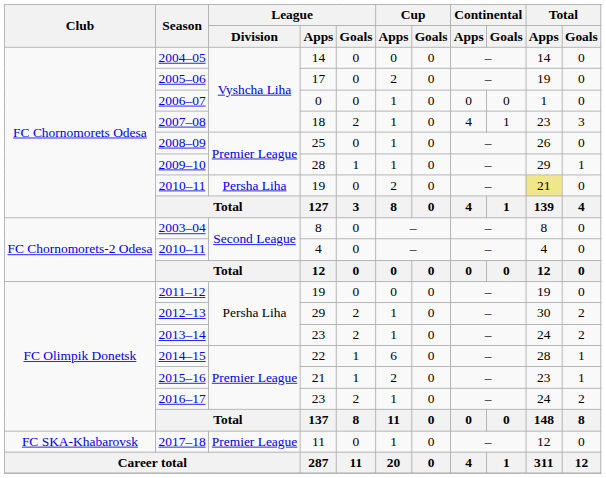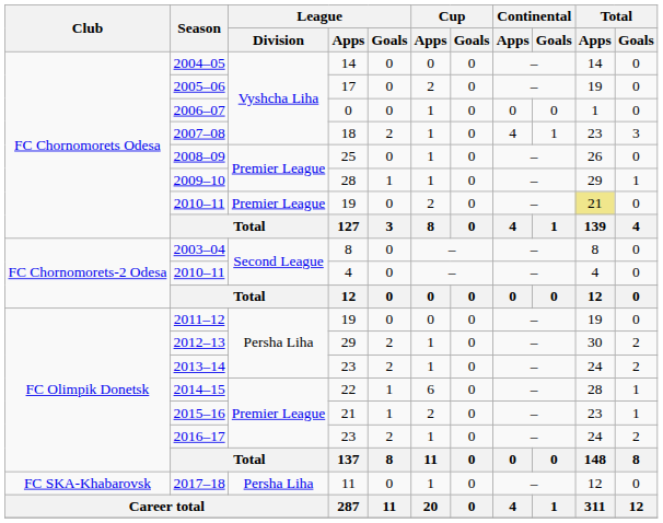 <table class="wikitable" style="text-align: center;">
 <tr>
 <th rowspan=2>Club</th>
 <th rowspan=2>Season</th>
 <th colspan=3>League</th>
 <th colspan=2>Cup</th>
 <th colspan=2>Continental</th>
 <th colspan=2>Total</th>
 </tr>
 <tr>
 <th>Division</th>
 <th>Apps</th>
 <th>Goals</th>
 <th>Apps</th>
 <th>Goals</th>
 <th>Apps</th>
 <th>Goals</th>
 <th>Apps</th>
 <th>Goals</th>
 </tr>
 <tr>
 <td rowspan=8><a href='#'>FC Chornomorets Odesa</a></td>
 <td><a href='#'>2004–05</a></td>
 <td rowspan=4><a href='#'>Vyshcha Liha</a></td>
 <td>14</td>
 <td>0</td>
 <td>0</td>
 <td>0</td>
 <td colspan=2>–</td>
 <td>14</td>
 <td>0</td>
 </tr>
 <tr>
 <td><a href='#'>2005–06</a></td>
 <td>17</td>
 <td>0</td>
 <td>2</td>
 <td>0</td>
 <td colspan=2>–</td>
 <td>19</td>
 <td>0</td>
 </tr>
 <tr>
 <td><a href='#'>2006–07</a></td>
 <td>0</td>
 <td>0</td>
 <td>1</td>
 <td>0</td>
 <td>0</td>
 <td>0</td>
 <td>1</td>
 <td>0</td>
 </tr>
 <tr>
 <td><a href='#'>2007–08</a></td>
 <td>18</td>
 <td>2</td>
 <td>1</td>
 <td>0</td>
 <td>4</td>
 <td>1</td>
 <td>23</td>
 <td>3</td>
 </tr>
 <tr>
 <td><a href='#'>2008–09</a></td>
 <td rowspan=2><a href='#'>Premier League</a></td>
 <td>25</td>
 <td>0</td>
 <td>1</td>
 <td>0</td>
 <td colspan=2>–</td>
 <td>26</td>
 <td>0</td>
 </tr>
 <tr>
 <td><a href='#'>2009–10</a></td>
 <td>28</td>
 <td>1</td>
 <td>1</td>
 <td>0</td>
 <td colspan=2>–</td>
 <td>29</td>
 <td>1</td>
 </tr>
 <tr>
 <td><a href='#'>2010–11</a></td>
-<td><a href='#'>Persha Liha</a></td>
+<td><a href='#'>Premier League</a></td>
 <td>19</td>
 <td>0</td>
 <td>2</td>
 <td>0</td>
 <td colspan=2>–</td>
 <td style="background: khaki;">21</td>
 <td>0</td>
 </tr>
 <tr>
 <th colspan=2>Total</th>
 <th>127</th>
 <th>3</th>
 <th>8</th>
 <th>0</th>
 <th>4</th>
 <th>1</th>
 <th>139</th>
 <th>4</th>
 </tr>
 <tr>
 <td rowspan=3><a href='#'>FC Chornomorets-2 Odesa</a></td>
 <td><a href='#'>2003–04</a></td>
 <td rowspan=2><a href='#'>Second League</a></td>
 <td>8</td>
 <td>0</td>
 <td colspan=2>–</td>
 <td colspan=2>–</td>
 <td>8</td>
 <td>0</td>
 </tr>
 <tr>
 <td><a href='#'>2010–11</a></td>
 <td>4</td>
 <td>0</td>
 <td colspan=2>–</td>
 <td colspan=2>–</td>
 <td>4</td>
 <td>0</td>
 </tr>
 <tr>
 <th colspan=2>Total</th>
 <th>12</th>
 <th>0</th>
 <th>0</th>
 <th>0</th>
 <th>0</th>
 <th>0</th>
 <th>12</th>
 <th>0</th>
 </tr>
 <tr>
 <td rowspan=7><a href='#'>FC Olimpik Donetsk</a></td>
 <td><a href='#'>2011–12</a></td>
 <td rowspan=3>Persha Liha</td>
 <td>19</td>
 <td>0</td>
 <td>0</td>
 <td>0</td>
 <td colspan=2>–</td>
 <td>19</td>
 <td>0</td>
 </tr>
 <tr>
 <td><a href='#'>2012–13</a></td>
 <td>29</td>
 <td>2</td>
 <td>1</td>
 <td>0</td>
 <td colspan=2>–</td>
 <td>30</td>
 <td>2</td>
 </tr>
 <tr>
 <td><a href='#'>2013–14</a></td>
 <td>23</td>
 <td>2</td>
 <td>1</td>
 <td>0</td>
 <td colspan=2>–</td>
 <td>24</td>
 <td>2</td>
 </tr>
 <tr>
 <td><a href='#'>2014–15</a></td>
 <td rowspan=3><a href='#'>Premier League</a></td>
 <td>22</td>
 <td>1</td>
 <td>6</td>
 <td>0</td>
 <td colspan=2>–</td>
 <td>28</td>
 <td>1</td>
 </tr>
 <tr>
 <td><a href='#'>2015–16</a></td>
 <td>21</td>
 <td>1</td>
 <td>2</td>
 <td>0</td>
 <td colspan=2>–</td>
 <td>23</td>
 <td>1</td>
 </tr>
 <tr>
 <td><a href='#'>2016–17</a></td>
 <td>23</td>
 <td>2</td>
 <td>1</td>
 <td>0</td>
 <td colspan=2>–</td>
 <td>24</td>
 <td>2</td>
 </tr>
 <tr>
 <th colspan=2>Total</th>
 <th>137</th>
 <th>8</th>
 <th>11</th>
 <th>0</th>
 <th>0</th>
 <th>0</th>
 <th>148</th>
 <th>8</th>
 </tr>
 <tr>
 <td><a href='#'>FC SKA-Khabarovsk</a></td>
 <td><a href='#'>2017–18</a></td>
-<td><a href='#'>Premier League</a></td>
+<td><a href='#'>Persha Liha</a></td>
 <td>11</td>
 <td>0</td>
 <td>1</td>
 <td>0</td>
 <td colspan=2>–</td>
 <td>12</td>
 <td>0</td>
 </tr>
 <tr>
 <th colspan=3>Career total</th>
 <th>287</th>
 <th>11</th>
 <th>20</th>
 <th>0</th>
 <th>4</th>
 <th>1</th>
 <th>311</th>
 <th>12</th>
 </tr>
 <tr>
 </tr>
 </table>
